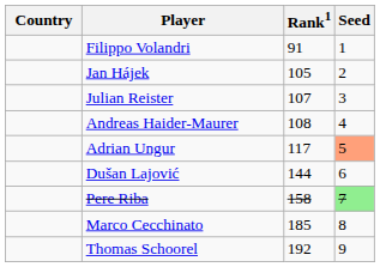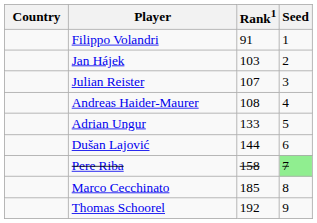 <table class="sortable wikitable">
 <tr>
 <th width="70">Country</th>
 <th width="195">Player</th>
 <th>Rank<sup>1</sup></th>
 <th>Seed</th>
 </tr>
 <tr>
 <td></td>
 <td><a href='#'>Filippo Volandri</a></td>
 <td>91</td>
 <td>1</td>
 </tr>
 <tr>
 <td></td>
 <td><a href='#'>Jan Hájek</a></td>
-<td>105</td>
+<td>103</td>
 <td>2</td>
 </tr>
 <tr>
 <td></td>
 <td><a href='#'>Julian Reister</a></td>
 <td>107</td>
 <td>3</td>
 </tr>
 <tr>
 <td></td>
 <td><a href='#'>Andreas Haider-Maurer</a></td>
 <td>108</td>
 <td>4</td>
 </tr>
 <tr>
 <td></td>
 <td><a href='#'>Adrian Ungur</a></td>
-<td>117</td>
-<td style="background: lightsalmon;">5</td>
+<td>133</td>
+<td>5</td>
 </tr>
 <tr>
 <td></td>
 <td><a href='#'>Dušan Lajović</a></td>
 <td>144</td>
 <td>6</td>
 </tr>
 <tr>
 <td><s></s></td>
 <td><s><a href='#'>Pere Riba</a></s></td>
 <td><s>158</s></td>
 <td style="background: lightgreen;"><s>7</s></td>
 </tr>
 <tr>
 <td></td>
 <td><a href='#'>Marco Cecchinato</a></td>
 <td>185</td>
 <td>8</td>
 </tr>
 <tr>
 <td></td>
 <td><a href='#'>Thomas Schoorel</a></td>
 <td>192</td>
 <td>9</td>
 </tr>
 </table>
